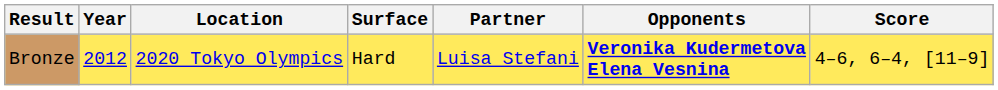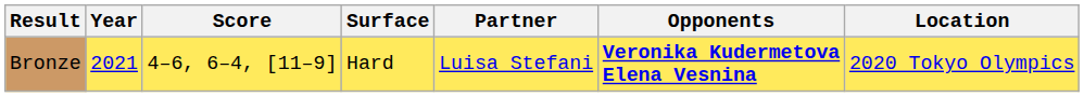 <table class="wikitable">
 <tr>
 <th>Result</th>
 <th>Year</th>
-<th>Location</th>
+<th class=unsortable>Score</th>
 <th>Surface</th>
 <th>Partner</th>
 <th>Opponents</th>
-<th class=unsortable>Score</th>
+<th>Location</th>
 </tr>
 <tr bgcolor=FFEA5C>
 <td bgcolor=cc9966>Bronze</td>
-<td><a href='#'>2012</a></td>
-<td><a href='#'>2020 Tokyo Olympics</a></td>
+<td><a href='#'>2021</a></td>
+<td>4–6, 6–4, [11–9]</td>
 <td>Hard</td>
 <td> <a href='#'>Luisa Stefani</a></td>
 <td><strong> <a href='#'>Veronika Kudermetova</a> <br>  <a href='#'>Elena Vesnina</a></strong></td>
-<td>4–6, 6–4, [11–9]</td>
+<td><a href='#'>2020 Tokyo Olympics</a></td>
 </tr>
 </table>
